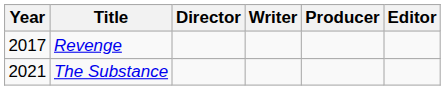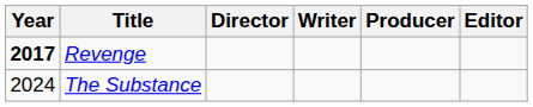 <table class="wikitable">
 <tr>
 <th>Year</th>
 <th>Title</th>
 <th>Director</th>
 <th>Writer</th>
 <th>Producer</th>
 <th>Editor</th>
 </tr>
 <tr>
-<td>2017</td>
+<td><strong>2017</strong></td>
 <td><em><a href='#'>Revenge</a></em></td>
 <td></td>
 <td></td>
 <td></td>
 <td></td>
 </tr>
 <tr>
-<td>2021</td>
+<td>2024</td>
 <td><em><a href='#'>The Substance</a></em></td>
 <td></td>
 <td></td>
 <td></td>
 <td></td>
 </tr>
 </table>
